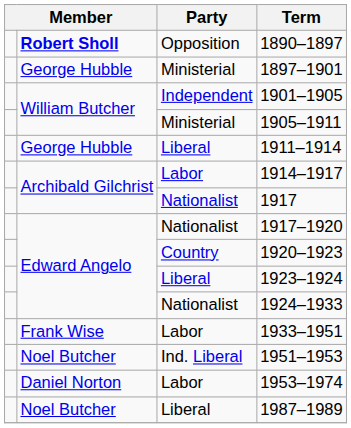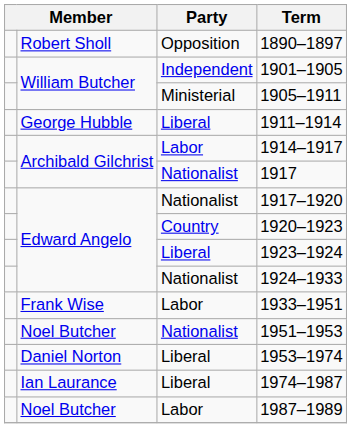 <table class="wikitable">
 <tr>
 <th colspan="2">Member</th>
 <th>Party</th>
 <th>Term</th>
 </tr>
 <tr>
 <td> </td>
-<td><strong><a href='#'>Robert Sholl</a></strong></td>
+<td><a href='#'>Robert Sholl</a></td>
 <td>Opposition</td>
 <td>1890–1897</td>
-</tr>
-<tr>
-<td> </td>
-<td><a href='#'>George Hubble</a></td>
-<td>Ministerial</td>
-<td>1897–1901</td>
 </tr>
 <tr>
 <td> </td>
 <td rowspan="2"><a href='#'>William Butcher</a></td>
 <td><a href='#'>Independent</a></td>
 <td>1901–1905</td>
 </tr>
 <tr>
 <td> </td>
 <td>Ministerial</td>
 <td>1905–1911</td>
 </tr>
 <tr>
 <td> </td>
 <td><a href='#'>George Hubble</a></td>
 <td><a href='#'>Liberal</a></td>
 <td>1911–1914</td>
 </tr>
 <tr>
 <td> </td>
 <td rowspan="2"><a href='#'>Archibald Gilchrist</a></td>
 <td><a href='#'>Labor</a></td>
 <td>1914–1917</td>
 </tr>
 <tr>
 <td> </td>
 <td><a href='#'>Nationalist</a></td>
 <td>1917</td>
 </tr>
 <tr>
 <td> </td>
 <td rowspan="4"><a href='#'>Edward Angelo</a></td>
 <td>Nationalist</td>
 <td>1917–1920</td>
 </tr>
 <tr>
 <td> </td>
 <td><a href='#'>Country</a></td>
 <td>1920–1923</td>
 </tr>
 <tr>
 <td> </td>
 <td><a href='#'>Liberal</a></td>
 <td>1923–1924</td>
 </tr>
 <tr>
 <td> </td>
 <td>Nationalist</td>
 <td>1924–1933</td>
 </tr>
 <tr>
 <td> </td>
 <td><a href='#'>Frank Wise</a></td>
 <td>Labor</td>
 <td>1933–1951</td>
 </tr>
 <tr>
 <td> </td>
 <td><a href='#'>Noel Butcher</a></td>
-<td>Ind. <a href='#'>Liberal</a></td>
+<td><a href='#'>Nationalist</a></td>
 <td>1951–1953</td>
 </tr>
 <tr>
 <td> </td>
 <td><a href='#'>Daniel Norton</a></td>
-<td>Labor</td>
+<td>Liberal</td>
 <td>1953–1974</td>
 </tr>
 <tr>
 <td> </td>
+<td><a href='#'>Ian Laurance</a></td>
+<td>Liberal</td>
+<td>1974–1987</td>
+</tr>
+<tr>
+<td> </td>
 <td><a href='#'>Noel Butcher</a></td>
-<td>Liberal</td>
+<td>Labor</td>
 <td>1987–1989</td>
 </tr>
 <tr>
 </tr>
 </table>
